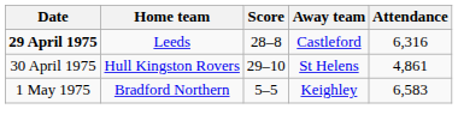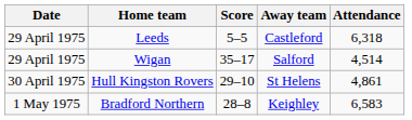 <table class="wikitable" style="text-align: center">
 <tr>
 <th>Date</th>
 <th>Home team</th>
 <th>Score</th>
 <th>Away team</th>
 <th>Attendance</th>
 </tr>
 <tr>
-<td><strong>29 April 1975</strong></td>
+<td>29 April 1975</td>
 <td><a href='#'>Leeds</a></td>
-<td>28–8</td>
+<td>5–5</td>
 <td><a href='#'>Castleford</a></td>
-<td>6,316</td>
+<td>6,318</td>
+</tr>
+<tr>
+<td>29 April 1975</td>
+<td><a href='#'>Wigan</a></td>
+<td>35–17</td>
+<td><a href='#'>Salford</a></td>
+<td>4,514</td>
 </tr>
 <tr>
 <td>30 April 1975</td>
 <td><a href='#'>Hull Kingston Rovers</a></td>
 <td>29–10</td>
 <td><a href='#'>St Helens</a></td>
 <td>4,861</td>
 </tr>
 <tr>
 <td>1 May 1975</td>
 <td><a href='#'>Bradford Northern</a></td>
-<td>5–5</td>
+<td>28–8</td>
 <td><a href='#'>Keighley</a></td>
 <td>6,583</td>
 </tr>
 </table>
